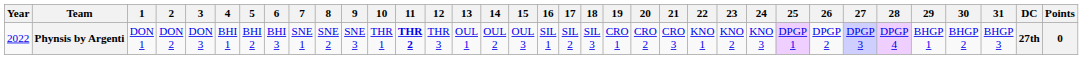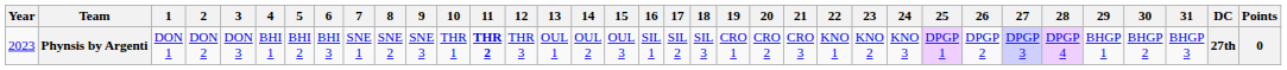 <table class="wikitable" style="text-align:center; font-size:85%">
 <tr>
 <th>Year</th>
 <th>Team</th>
 <th>1</th>
 <th>2</th>
 <th>3</th>
 <th>4</th>
 <th>5</th>
 <th>6</th>
 <th>7</th>
 <th>8</th>
 <th>9</th>
 <th>10</th>
 <th>11</th>
 <th>12</th>
 <th>13</th>
 <th>14</th>
 <th>15</th>
 <th>16</th>
 <th>17</th>
 <th>18</th>
 <th>19</th>
 <th>20</th>
 <th>21</th>
 <th>22</th>
 <th>23</th>
 <th>24</th>
 <th>25</th>
 <th>26</th>
 <th>27</th>
 <th>28</th>
 <th>29</th>
 <th>30</th>
 <th>31</th>
 <th>DC</th>
 <th>Points</th>
 </tr>
 <tr>
-<td><a href='#'>2022</a></td>
+<td><a href='#'>2023</a></td>
 <th nowrap>Phynsis by Argenti</th>
 <td style="background:#;"><a href='#'>DON<br>1</a><br></td>
 <td style="background:#;"><a href='#'>DON<br>2</a><br></td>
 <td style="background:#;"><a href='#'>DON<br>3</a><br></td>
 <td style="background:#;"><a href='#'>BHI<br>1</a><br></td>
 <td style="background:#;"><a href='#'>BHI<br>2</a><br></td>
 <td style="background:#;"><a href='#'>BHI<br>3</a><br></td>
 <td style="background:#;"><a href='#'>SNE<br>1</a><br></td>
 <td style="background:#;"><a href='#'>SNE<br>2</a><br></td>
 <td style="background:#;"><a href='#'>SNE<br>3</a><br></td>
 <td style="background:#;"><a href='#'>THR<br>1</a><br></td>
 <td style="background:#;"><strong><a href='#'>THR<br>2</a><br></strong></td>
 <td style="background:#;"><a href='#'>THR<br>3</a><br></td>
 <td style="background:#;"><a href='#'>OUL<br>1</a><br></td>
 <td style="background:#;"><a href='#'>OUL<br>2</a><br></td>
 <td style="background:#;"><a href='#'>OUL<br>3</a><br></td>
 <td style="background:#;"><a href='#'>SIL<br>1</a><br></td>
 <td style="background:#;"><a href='#'>SIL<br>2</a><br></td>
 <td style="background:#;"><a href='#'>SIL<br>3</a><br></td>
 <td style="background:#;"><a href='#'>CRO<br>1</a><br></td>
 <td style="background:#;"><a href='#'>CRO<br>2</a><br></td>
 <td style="background:#;"><a href='#'>CRO<br>3</a><br></td>
 <td style="background:#;"><a href='#'>KNO<br>1</a><br></td>
 <td style="background:#;"><a href='#'>KNO<br>2</a><br></td>
 <td style="background:#;"><a href='#'>KNO<br>3</a><br></td>
 <td style="background:#EFCFFF;"><a href='#'>DPGP<br>1</a><br></td>
 <td style="background:#;"><a href='#'>DPGP<br>2</a><br></td>
 <td style="background:#CFCFFF;"><a href='#'>DPGP<br>3</a><br></td>
 <td style="background:#EFCFFF;"><a href='#'>DPGP<br>4</a><br></td>
 <td style="background:#;"><a href='#'>BHGP<br>1</a><br></td>
 <td style="background:#;"><a href='#'>BHGP<br>2</a><br></td>
 <td style="background:#;"><a href='#'>BHGP<br>3</a><br></td>
 <th>27th</th>
 <th>0</th>
 </tr>
 </table>
